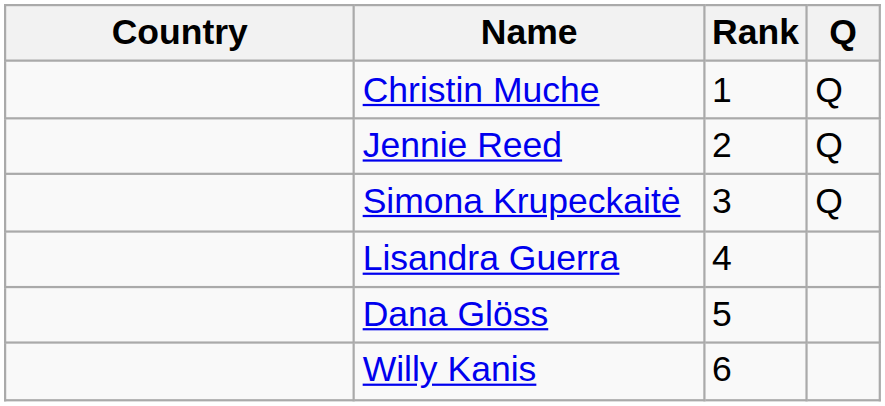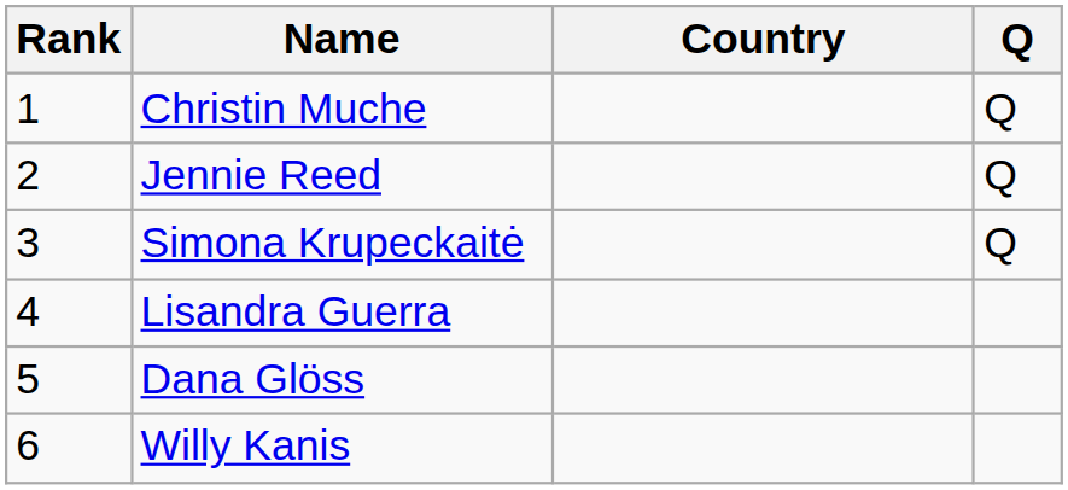 <table class="wikitable">
 <tr>
+<th width=20>Rank</th>
+<th width=150>Name</th>
 <th width=150>Country</th>
-<th width=150>Name</th>
-<th width=20>Rank</th>
 <th width=25>Q</th>
 </tr>
 <tr>
+<td>1</td>
+<td><a href='#'>Christin Muche</a></td>
 <td></td>
-<td><a href='#'>Christin Muche</a></td>
-<td>1</td>
 <td>Q</td>
 </tr>
 <tr>
+<td>2</td>
+<td><a href='#'>Jennie Reed</a></td>
 <td></td>
-<td><a href='#'>Jennie Reed</a></td>
-<td>2</td>
 <td>Q</td>
 </tr>
 <tr>
+<td>3</td>
+<td><a href='#'>Simona Krupeckaitė</a></td>
 <td></td>
-<td><a href='#'>Simona Krupeckaitė</a></td>
-<td>3</td>
 <td>Q</td>
 </tr>
 <tr>
+<td>4</td>
+<td><a href='#'>Lisandra Guerra</a></td>
 <td></td>
-<td><a href='#'>Lisandra Guerra</a></td>
-<td>4</td>
 <td></td>
 </tr>
 <tr>
+<td>5</td>
+<td><a href='#'>Dana Glöss</a></td>
 <td></td>
-<td><a href='#'>Dana Glöss</a></td>
-<td>5</td>
 <td></td>
 </tr>
 <tr>
+<td>6</td>
+<td><a href='#'>Willy Kanis</a></td>
 <td></td>
-<td><a href='#'>Willy Kanis</a></td>
-<td>6</td>
 <td></td>
 </tr>
 </table>
